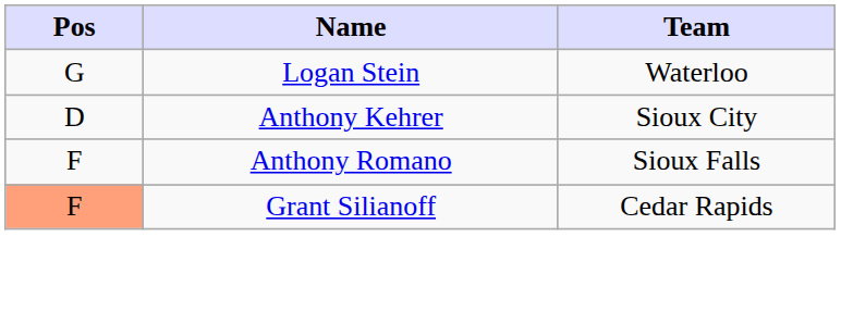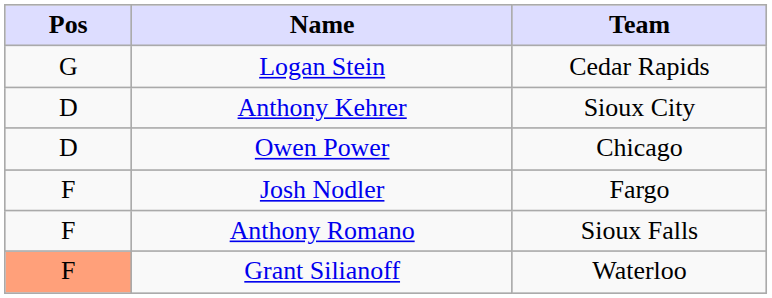 <table class="wikitable" style="text-align:center">
 <tr>
 <th style="background:#ddf; width:10%;">Pos</th>
 <th style="background:#ddf; width:30%;">Name</th>
 <th style="background:#ddf; width:20%;">Team</th>
 </tr>
 <tr>
 <td>G</td>
 <td><a href='#'>Logan Stein</a></td>
-<td>Waterloo</td>
+<td>Cedar Rapids</td>
 </tr>
 <tr>
 <td>D</td>
 <td><a href='#'>Anthony Kehrer</a></td>
 <td>Sioux City</td>
+</tr>
+<tr>
+<td>D</td>
+<td><a href='#'>Owen Power</a></td>
+<td>Chicago</td>
+</tr>
+<tr>
+<td>F</td>
+<td><a href='#'>Josh Nodler</a></td>
+<td>Fargo</td>
 </tr>
 <tr>
 <td>F</td>
 <td><a href='#'>Anthony Romano</a></td>
 <td>Sioux Falls</td>
 </tr>
 <tr>
 <td style="background: lightsalmon;">F</td>
 <td><a href='#'>Grant Silianoff</a></td>
-<td>Cedar Rapids</td>
+<td>Waterloo</td>
 </tr>
 </table>
